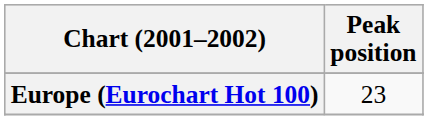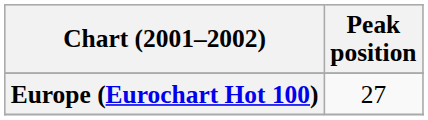 <table class="wikitable sortable plainrowheaders" style="text-align:center">
 <tr>
 <th>Chart (2001–2002)</th>
 <th>Peak<br>position</th>
 </tr>
 <tr>
 </tr>
 <tr>
 </tr>
 <tr>
 <th scope="row">Europe (<a href='#'>Eurochart Hot 100</a>)</th>
-<td>23</td>
+<td>27</td>
 </tr>
 <tr>
 </tr>
 <tr>
 </tr>
 <tr>
 </tr>
 <tr>
 </tr>
 <tr>
 </tr>
 <tr>
 </tr>
 <tr>
 </tr>
 <tr>
 </tr>
 <tr>
 </tr>
 <tr>
 </tr>
 <tr>
 </tr>
 <tr>
 </tr>
 <tr>
 </tr>
 <tr>
 </tr>
 </table>
